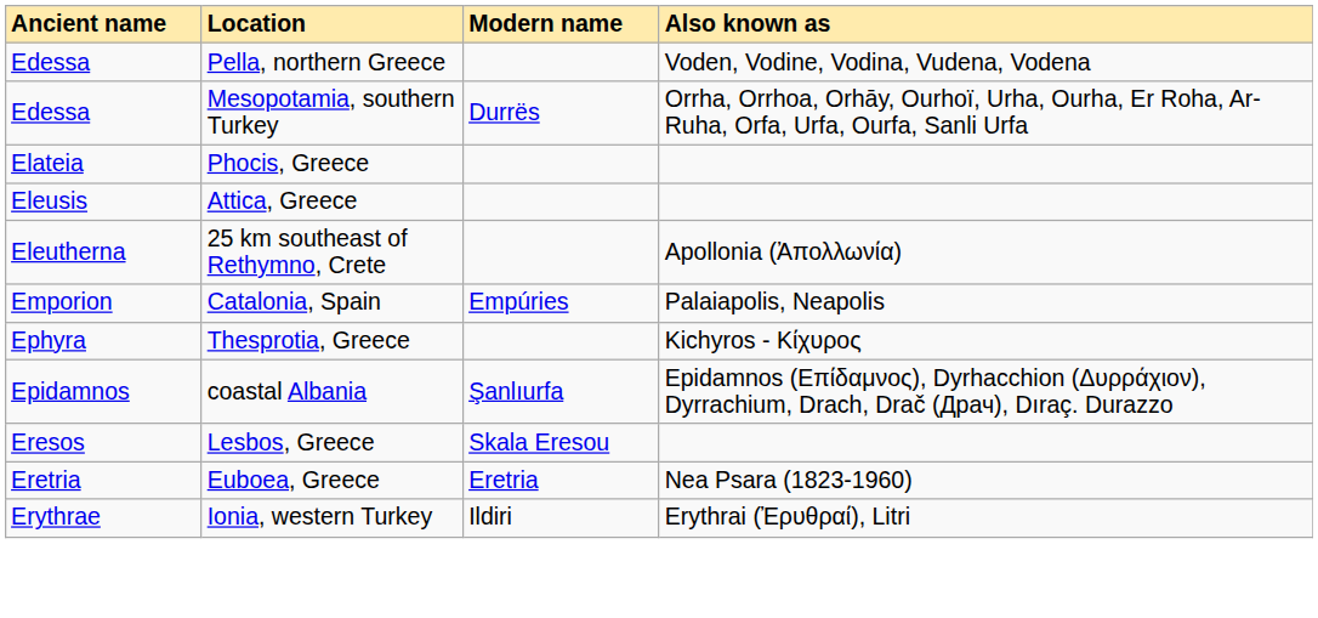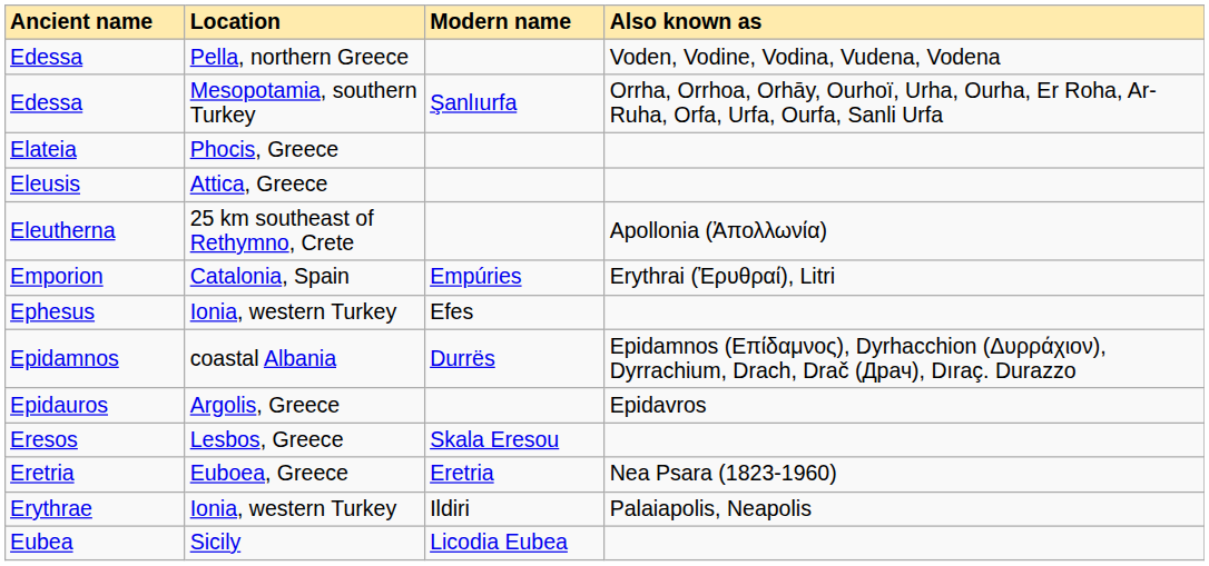 <table class="wikitable" width="100%">
 <tr>
 <td width="15%" bgcolor="#FFEBAD"><strong>Ancient name</strong></td>
 <td width="20%" bgcolor="#FFEBAD"><strong>Location</strong></td>
 <td width="15%" bgcolor="#FFEBAD"><strong>Modern name</strong></td>
 <td width="50%" bgcolor="#FFEBAD"><strong>Also known as</strong></td>
 </tr>
 <tr>
 <td><a href='#'>Edessa</a></td>
 <td><a href='#'>Pella</a>, northern Greece</td>
 <td></td>
 <td>Voden, Vodine, Vodina, Vudena, Vodena</td>
 </tr>
 <tr>
 <td><a href='#'>Edessa</a></td>
 <td><a href='#'>Mesopotamia</a>, southern Turkey</td>
-<td><a href='#'>Durrës</a></td>
+<td><a href='#'>Şanlıurfa</a></td>
 <td>Orrha, Orrhoa, Orhāy, Ourhoï, Urha, Ourha, Er Roha, Ar-Ruha, Orfa, Urfa, Ourfa, Sanli Urfa</td>
 </tr>
 <tr>
 <td><a href='#'>Elateia</a></td>
 <td><a href='#'>Phocis</a>, Greece</td>
 <td></td>
 <td></td>
 </tr>
 <tr>
 <td><a href='#'>Eleusis</a></td>
 <td><a href='#'>Attica</a>, Greece</td>
 <td></td>
 <td></td>
 </tr>
 <tr>
 <td><a href='#'>Eleutherna</a></td>
 <td>25 km southeast of <a href='#'>Rethymno</a>, Crete</td>
 <td></td>
 <td>Apollonia (Ἀπολλωνία)</td>
 </tr>
 <tr>
 <td><a href='#'>Emporion</a></td>
 <td><a href='#'>Catalonia</a>, Spain</td>
 <td><a href='#'>Empúries</a></td>
-<td>Palaiapolis, Neapolis</td>
+<td>Erythrai (Ἐρυθραί), Litri</td>
 </tr>
 <tr>
-<td><a href='#'>Ephyra</a></td>
-<td><a href='#'>Thesprotia</a>, Greece</td>
+<td><a href='#'>Ephesus</a></td>
+<td><a href='#'>Ionia</a>, western Turkey</td>
+<td>Efes</td>
 <td></td>
-<td>Kichyros - Κίχυρος</td>
 </tr>
 <tr>
 <td><a href='#'>Epidamnos</a></td>
 <td>coastal <a href='#'>Albania</a></td>
-<td><a href='#'>Şanlıurfa</a></td>
+<td><a href='#'>Durrës</a></td>
 <td>Epidamnos (Επίδαμνος), Dyrhacchion (Δυρράχιον), Dyrrachium, Drach, Drač (Драч), Dıraç. Durazzo</td>
+</tr>
+<tr>
+<td><a href='#'>Epidauros</a></td>
+<td><a href='#'>Argolis</a>, Greece</td>
+<td></td>
+<td>Epidavros</td>
 </tr>
 <tr>
 <td><a href='#'>Eresos</a></td>
 <td><a href='#'>Lesbos</a>, Greece</td>
 <td><a href='#'>Skala Eresou</a></td>
 <td></td>
 </tr>
 <tr>
 <td><a href='#'>Eretria</a></td>
 <td><a href='#'>Euboea</a>, Greece</td>
 <td><a href='#'>Eretria</a></td>
 <td>Nea Psara (1823-1960)</td>
 </tr>
 <tr>
 <td><a href='#'>Erythrae</a></td>
 <td><a href='#'>Ionia</a>, western Turkey</td>
 <td>Ildiri</td>
-<td>Erythrai (Ἐρυθραί), Litri</td>
+<td>Palaiapolis, Neapolis</td>
+</tr>
+<tr>
+<td><a href='#'>Eubea</a></td>
+<td><a href='#'>Sicily</a></td>
+<td><a href='#'>Licodia Eubea</a></td>
+<td></td>
 </tr>
 </table>
